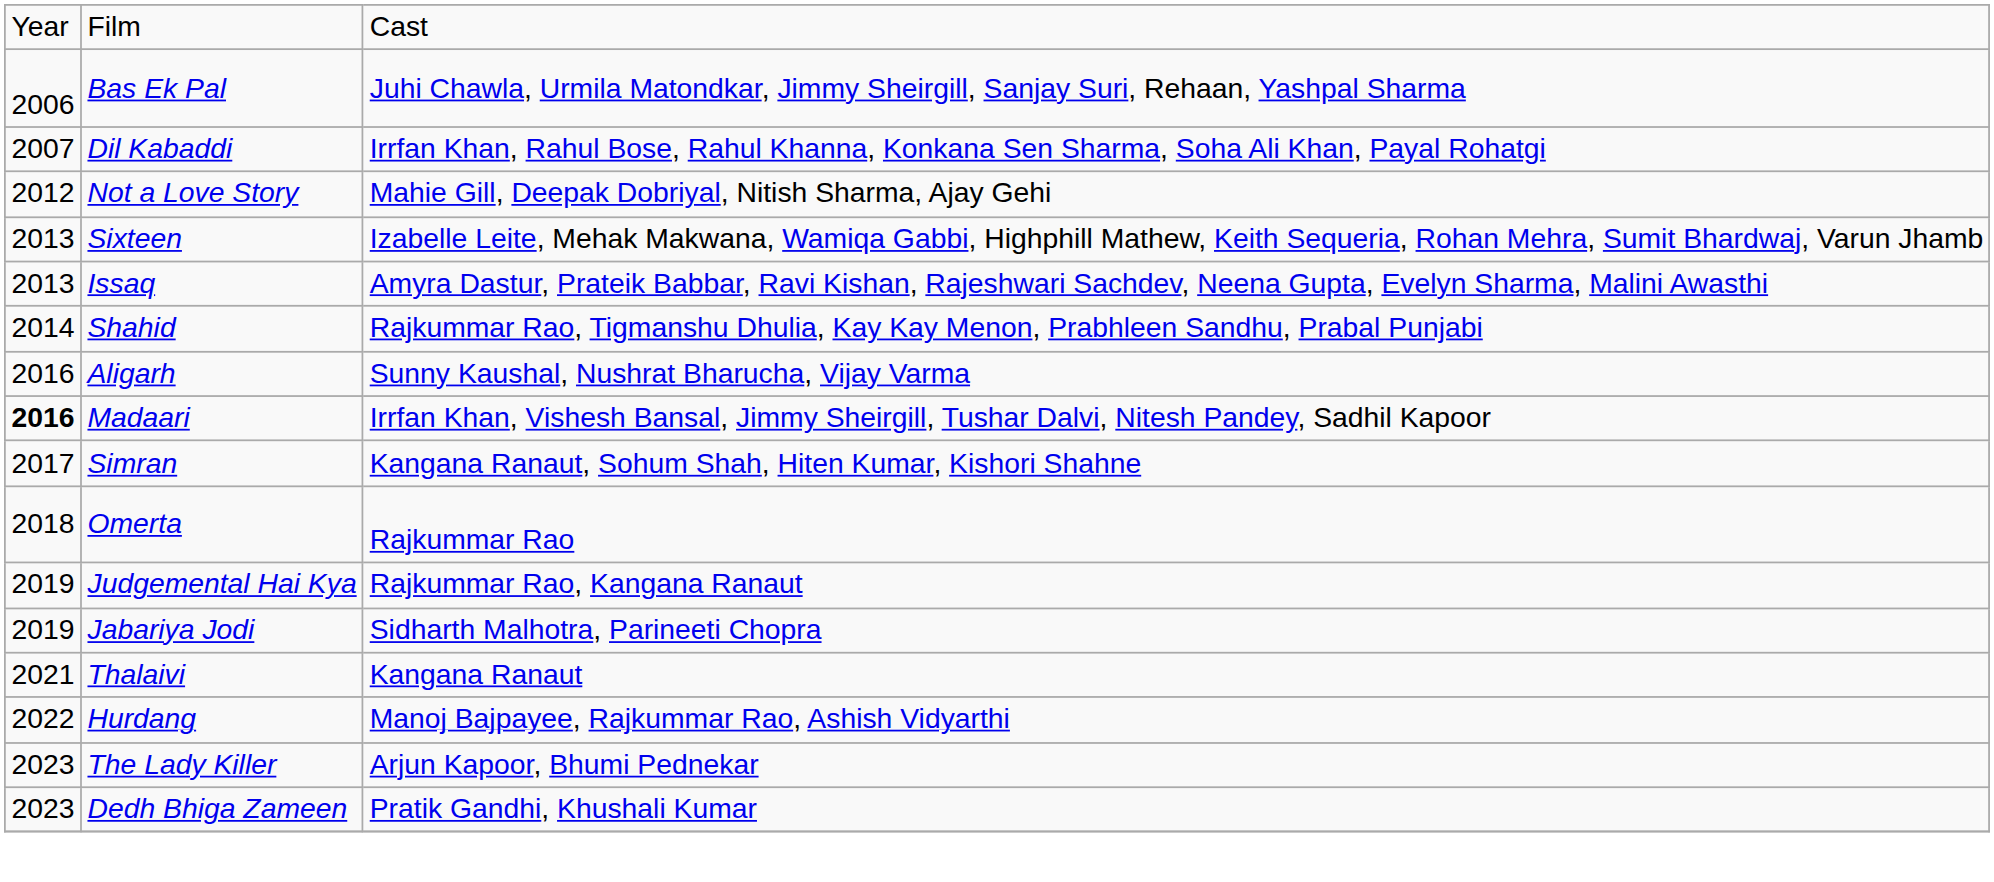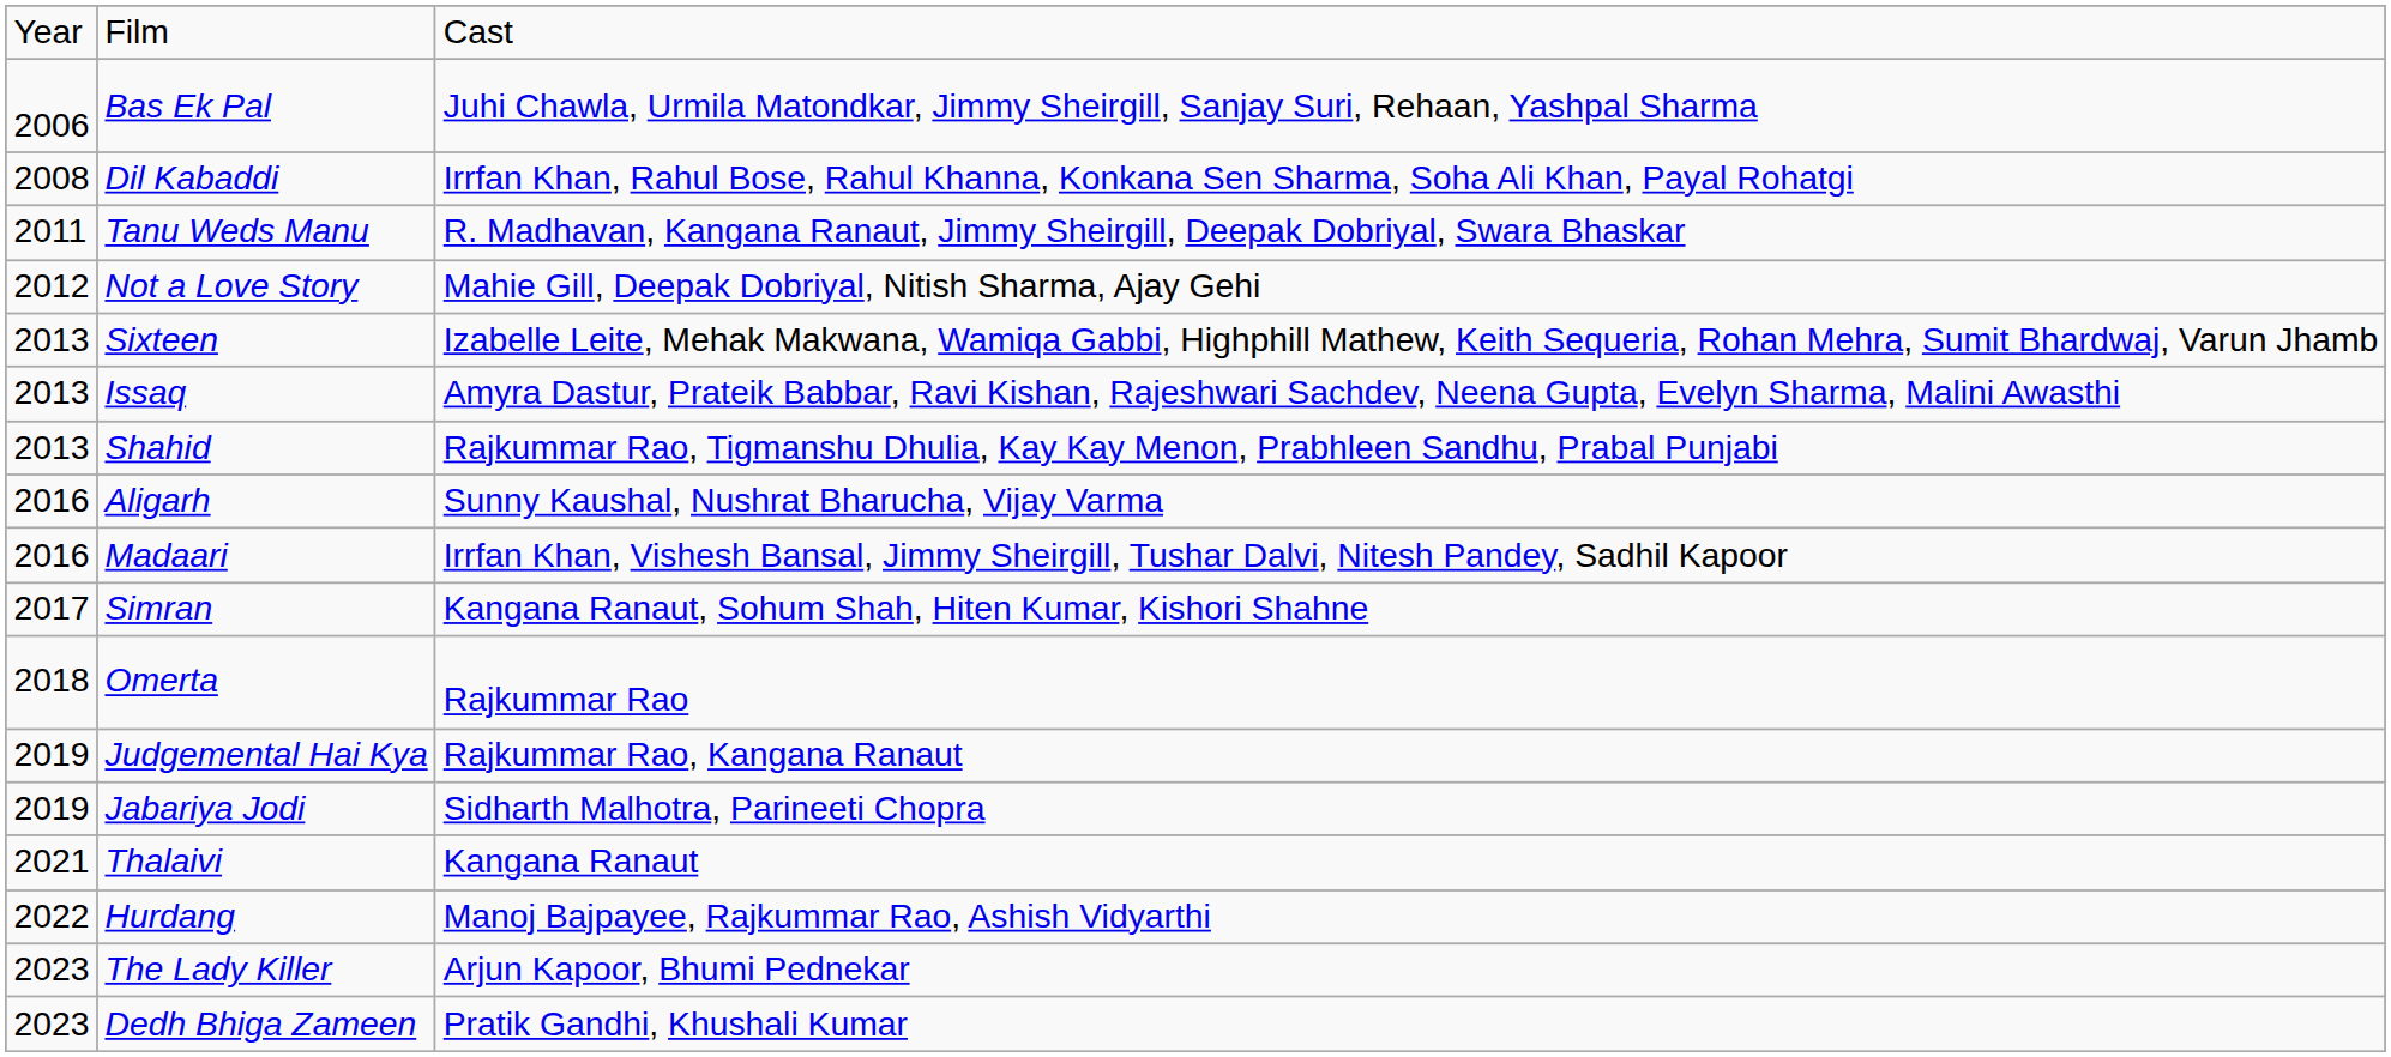 <table class="wikitable">
 <tr>
 <td>Year</td>
 <td>Film</td>
 <td>Cast</td>
 </tr>
 <tr>
 <td><br>2006</td>
 <td><em><a href='#'>Bas Ek Pal</a></em></td>
 <td><a href='#'>Juhi Chawla</a>, <a href='#'>Urmila Matondkar</a>, <a href='#'>Jimmy Sheirgill</a>, <a href='#'>Sanjay Suri</a>, Rehaan, <a href='#'>Yashpal Sharma</a></td>
 </tr>
 <tr>
-<td>2007</td>
+<td>2008</td>
 <td><em><a href='#'>Dil Kabaddi</a></em></td>
 <td><a href='#'>Irrfan Khan</a>, <a href='#'>Rahul Bose</a>, <a href='#'>Rahul Khanna</a>, <a href='#'>Konkana Sen Sharma</a>, <a href='#'>Soha Ali Khan</a>, <a href='#'>Payal Rohatgi</a></td>
+</tr>
+<tr>
+<td>2011</td>
+<td><em><a href='#'>Tanu Weds Manu</a></em></td>
+<td><a href='#'>R. Madhavan</a>, <a href='#'>Kangana Ranaut</a>, <a href='#'>Jimmy Sheirgill</a>, <a href='#'>Deepak Dobriyal</a>, <a href='#'>Swara Bhaskar</a></td>
 </tr>
 <tr>
 <td>2012</td>
 <td><em><a href='#'>Not a Love Story</a></em></td>
 <td><a href='#'>Mahie Gill</a>, <a href='#'>Deepak Dobriyal</a>, Nitish Sharma, Ajay  Gehi</td>
 </tr>
 <tr>
 <td>2013</td>
 <td><em><a href='#'>Sixteen</a></em></td>
 <td><a href='#'>Izabelle Leite</a>, Mehak  Makwana, <a href='#'>Wamiqa Gabbi</a>, Highphill Mathew, <a href='#'>Keith Sequeria</a>, <a href='#'>Rohan Mehra</a>, <a href='#'>Sumit Bhardwaj</a>, Varun Jhamb</td>
 </tr>
 <tr>
 <td>2013</td>
 <td><em><a href='#'>Issaq</a></em></td>
 <td><a href='#'>Amyra Dastur</a>, <a href='#'>Prateik Babbar</a>, <a href='#'>Ravi Kishan</a>, <a href='#'>Rajeshwari Sachdev</a>, <a href='#'>Neena Gupta</a>, <a href='#'>Evelyn Sharma</a>, <a href='#'>Malini Awasthi</a></td>
 </tr>
 <tr>
-<td>2014</td>
+<td>2013</td>
 <td><em><a href='#'>Shahid</a></em></td>
 <td><a href='#'>Rajkummar Rao</a>, <a href='#'>Tigmanshu Dhulia</a>, <a href='#'>Kay Kay Menon</a>, <a href='#'>Prabhleen Sandhu</a>, <a href='#'>Prabal Punjabi</a></td>
 </tr>
 <tr>
 <td>2016</td>
 <td><em><a href='#'>Aligarh</a></em></td>
 <td><a href='#'>Sunny Kaushal</a>, <a href='#'>Nushrat Bharucha</a>, <a href='#'>Vijay Varma</a></td>
 </tr>
 <tr>
-<td><strong>2016</strong></td>
+<td>2016</td>
 <td><em><a href='#'>Madaari</a></em></td>
 <td><a href='#'>Irrfan Khan</a>, <a href='#'>Vishesh Bansal</a>, <a href='#'>Jimmy Sheirgill</a>, <a href='#'>Tushar Dalvi</a>, <a href='#'>Nitesh Pandey</a>, Sadhil Kapoor</td>
 </tr>
 <tr>
 <td>2017</td>
 <td><em><a href='#'>Simran</a></em></td>
 <td><a href='#'>Kangana Ranaut</a>, <a href='#'>Sohum Shah</a>, <a href='#'>Hiten Kumar</a>, <a href='#'>Kishori Shahne</a></td>
 </tr>
 <tr>
 <td>2018</td>
 <td><em><a href='#'>Omerta</a></em></td>
 <td><br><a href='#'>Rajkummar Rao</a></td>
 </tr>
 <tr>
 <td>2019</td>
 <td><em><a href='#'>Judgemental Hai Kya</a></em></td>
 <td><a href='#'>Rajkummar Rao</a>, <a href='#'>Kangana Ranaut</a></td>
 </tr>
 <tr>
 <td>2019</td>
 <td><em><a href='#'>Jabariya Jodi</a></em></td>
 <td><a href='#'>Sidharth Malhotra</a>, <a href='#'>Parineeti Chopra</a></td>
 </tr>
 <tr>
 <td>2021</td>
 <td><em><a href='#'>Thalaivi</a></em></td>
 <td><a href='#'>Kangana Ranaut</a></td>
 </tr>
 <tr>
 <td>2022</td>
 <td><em><a href='#'>Hurdang</a></em></td>
 <td><a href='#'>Manoj Bajpayee</a>, <a href='#'>Rajkummar Rao</a>, <a href='#'>Ashish Vidyarthi</a></td>
 </tr>
 <tr>
 <td>2023</td>
 <td><a href='#'><em>The Lady Killer</em></a></td>
 <td><a href='#'>Arjun Kapoor</a>, <a href='#'>Bhumi Pednekar</a></td>
 </tr>
 <tr>
 <td>2023</td>
 <td><em><a href='#'>Dedh Bhiga Zameen</a></em></td>
 <td><a href='#'>Pratik Gandhi</a>, <a href='#'>Khushali Kumar</a></td>
 </tr>
 <tr>
 </tr>
 </table>
